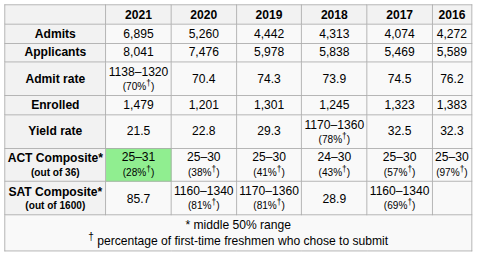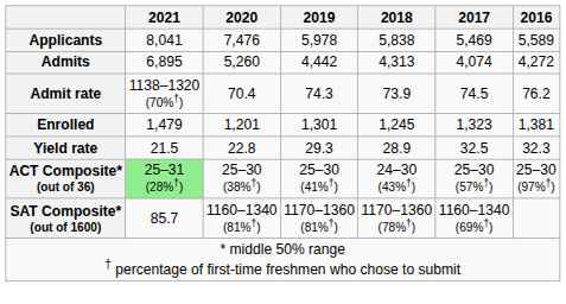 <table class="wikitable" style="text-align:center; float:left; font-size:90%; margin:10px;">
 <tr>
 <th></th>
 <th>2021</th>
 <th>2020</th>
 <th>2019</th>
 <th>2018</th>
 <th>2017</th>
 <th>2016</th>
 </tr>
 <tr>
+<th>Applicants</th>
+<td>8,041</td>
+<td>7,476</td>
+<td>5,978</td>
+<td>5,838</td>
+<td>5,469</td>
+<td>5,589</td>
+</tr>
+<tr>
 <th>Admits</th>
 <td>6,895</td>
 <td>5,260</td>
 <td>4,442</td>
 <td>4,313</td>
 <td>4,074</td>
 <td>4,272</td>
-</tr>
-<tr>
-<th>Applicants</th>
-<td>8,041</td>
-<td>7,476</td>
-<td>5,978</td>
-<td>5,838</td>
-<td>5,469</td>
-<td>5,589</td>
 </tr>
 <tr>
 <th>Admit rate</th>
 <td>1138–1320<br><small>(70%<sup>†</sup>)</small></td>
 <td>70.4</td>
 <td>74.3</td>
 <td>73.9</td>
 <td>74.5</td>
 <td>76.2</td>
 </tr>
 <tr>
 <th>Enrolled</th>
 <td>1,479</td>
 <td>1,201</td>
 <td>1,301</td>
 <td>1,245</td>
 <td>1,323</td>
-<td>1,383</td>
+<td>1,381</td>
 </tr>
 <tr>
 <th>Yield rate</th>
 <td>21.5</td>
 <td>22.8</td>
 <td>29.3</td>
-<td>1170–1360<br><small>(78%<sup>†</sup>)</small></td>
+<td>28.9</td>
 <td>32.5</td>
 <td>32.3</td>
 </tr>
 <tr>
 <th>ACT Composite*<br><small>(out of 36)</small></th>
 <td style="background: lightgreen;">25–31<br><small>(28%<sup>†</sup>)</small></td>
 <td>25–30<br><small>(38%<sup>†</sup>)</small></td>
 <td>25–30<br><small>(41%<sup>†</sup>)</small></td>
 <td>24–30<br><small>(43%<sup>†</sup>)</small></td>
 <td>25–30<br><small>(57%<sup>†</sup>)</small></td>
 <td>25–30<br><small>(97%<sup>†</sup>)</small></td>
 </tr>
 <tr>
 <th>SAT Composite*<br><small>(out of 1600)</small></th>
 <td>85.7</td>
 <td>1160–1340<br><small>(81%<sup>†</sup>)</small></td>
 <td>1170–1360<br><small>(81%<sup>†</sup>)</small></td>
-<td>28.9</td>
+<td>1170–1360<br><small>(78%<sup>†</sup>)</small></td>
 <td>1160–1340<br><small>(69%<sup>†</sup>)</small></td>
 <td></td>
 </tr>
 <tr>
 <td colspan=7>* middle 50% range<br> <sup>†</sup> percentage of first-time freshmen who chose to submit</td>
 </tr>
 </table>
